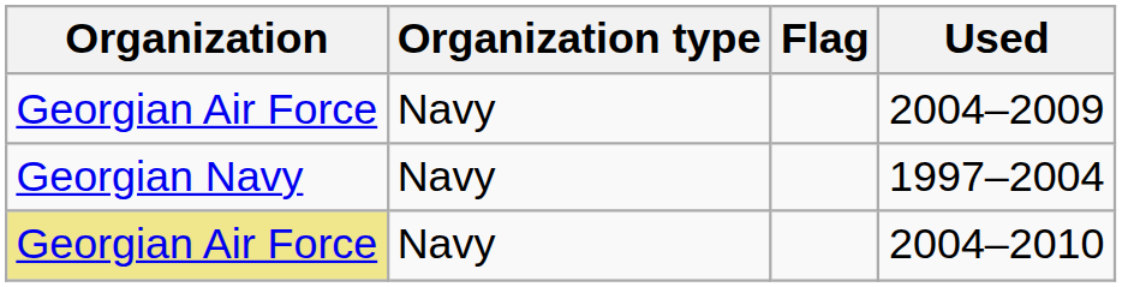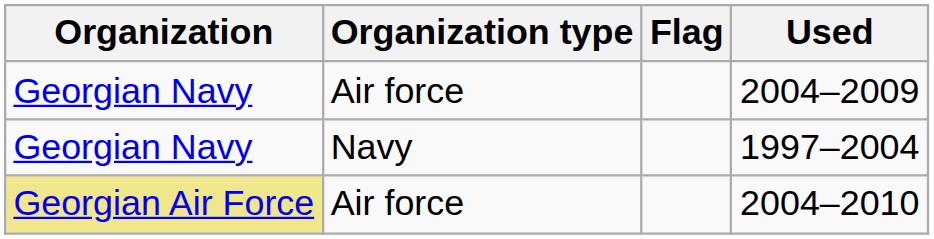 <table class="wikitable">
 <tr>
 <th>Organization</th>
 <th>Organization type</th>
 <th>Flag</th>
 <th>Used</th>
 </tr>
 <tr>
-<td><a href='#'>Georgian Air Force</a></td>
-<td>Navy</td>
+<td><a href='#'>Georgian Navy</a></td>
+<td>Air force</td>
 <td></td>
 <td>2004–2009</td>
 </tr>
 <tr>
 <td><a href='#'>Georgian Navy</a></td>
 <td>Navy</td>
 <td></td>
 <td>1997–2004</td>
 </tr>
 <tr>
 <td style="background: khaki;"><a href='#'>Georgian Air Force</a></td>
-<td>Navy</td>
+<td>Air force</td>
 <td></td>
 <td>2004–2010</td>
 </tr>
 </table>
